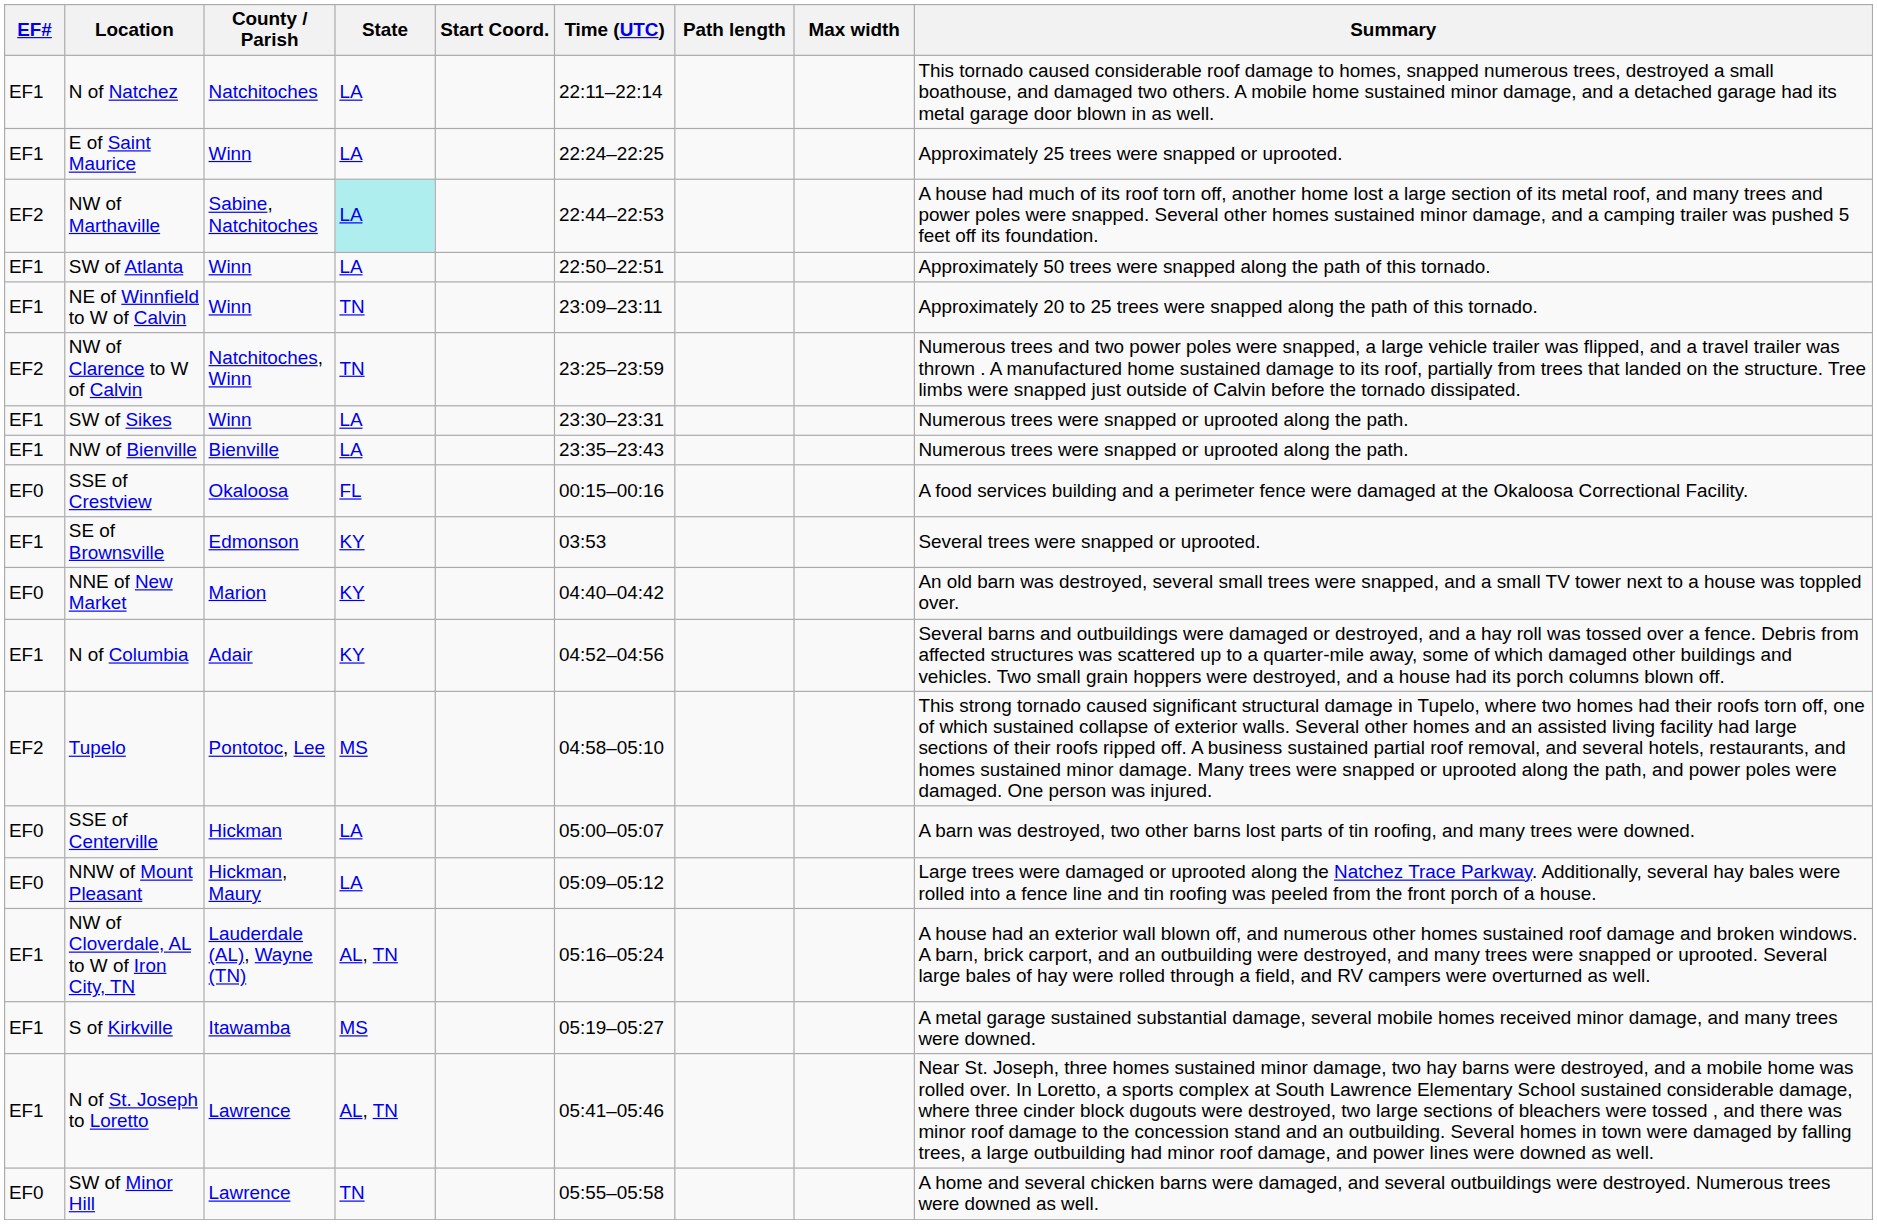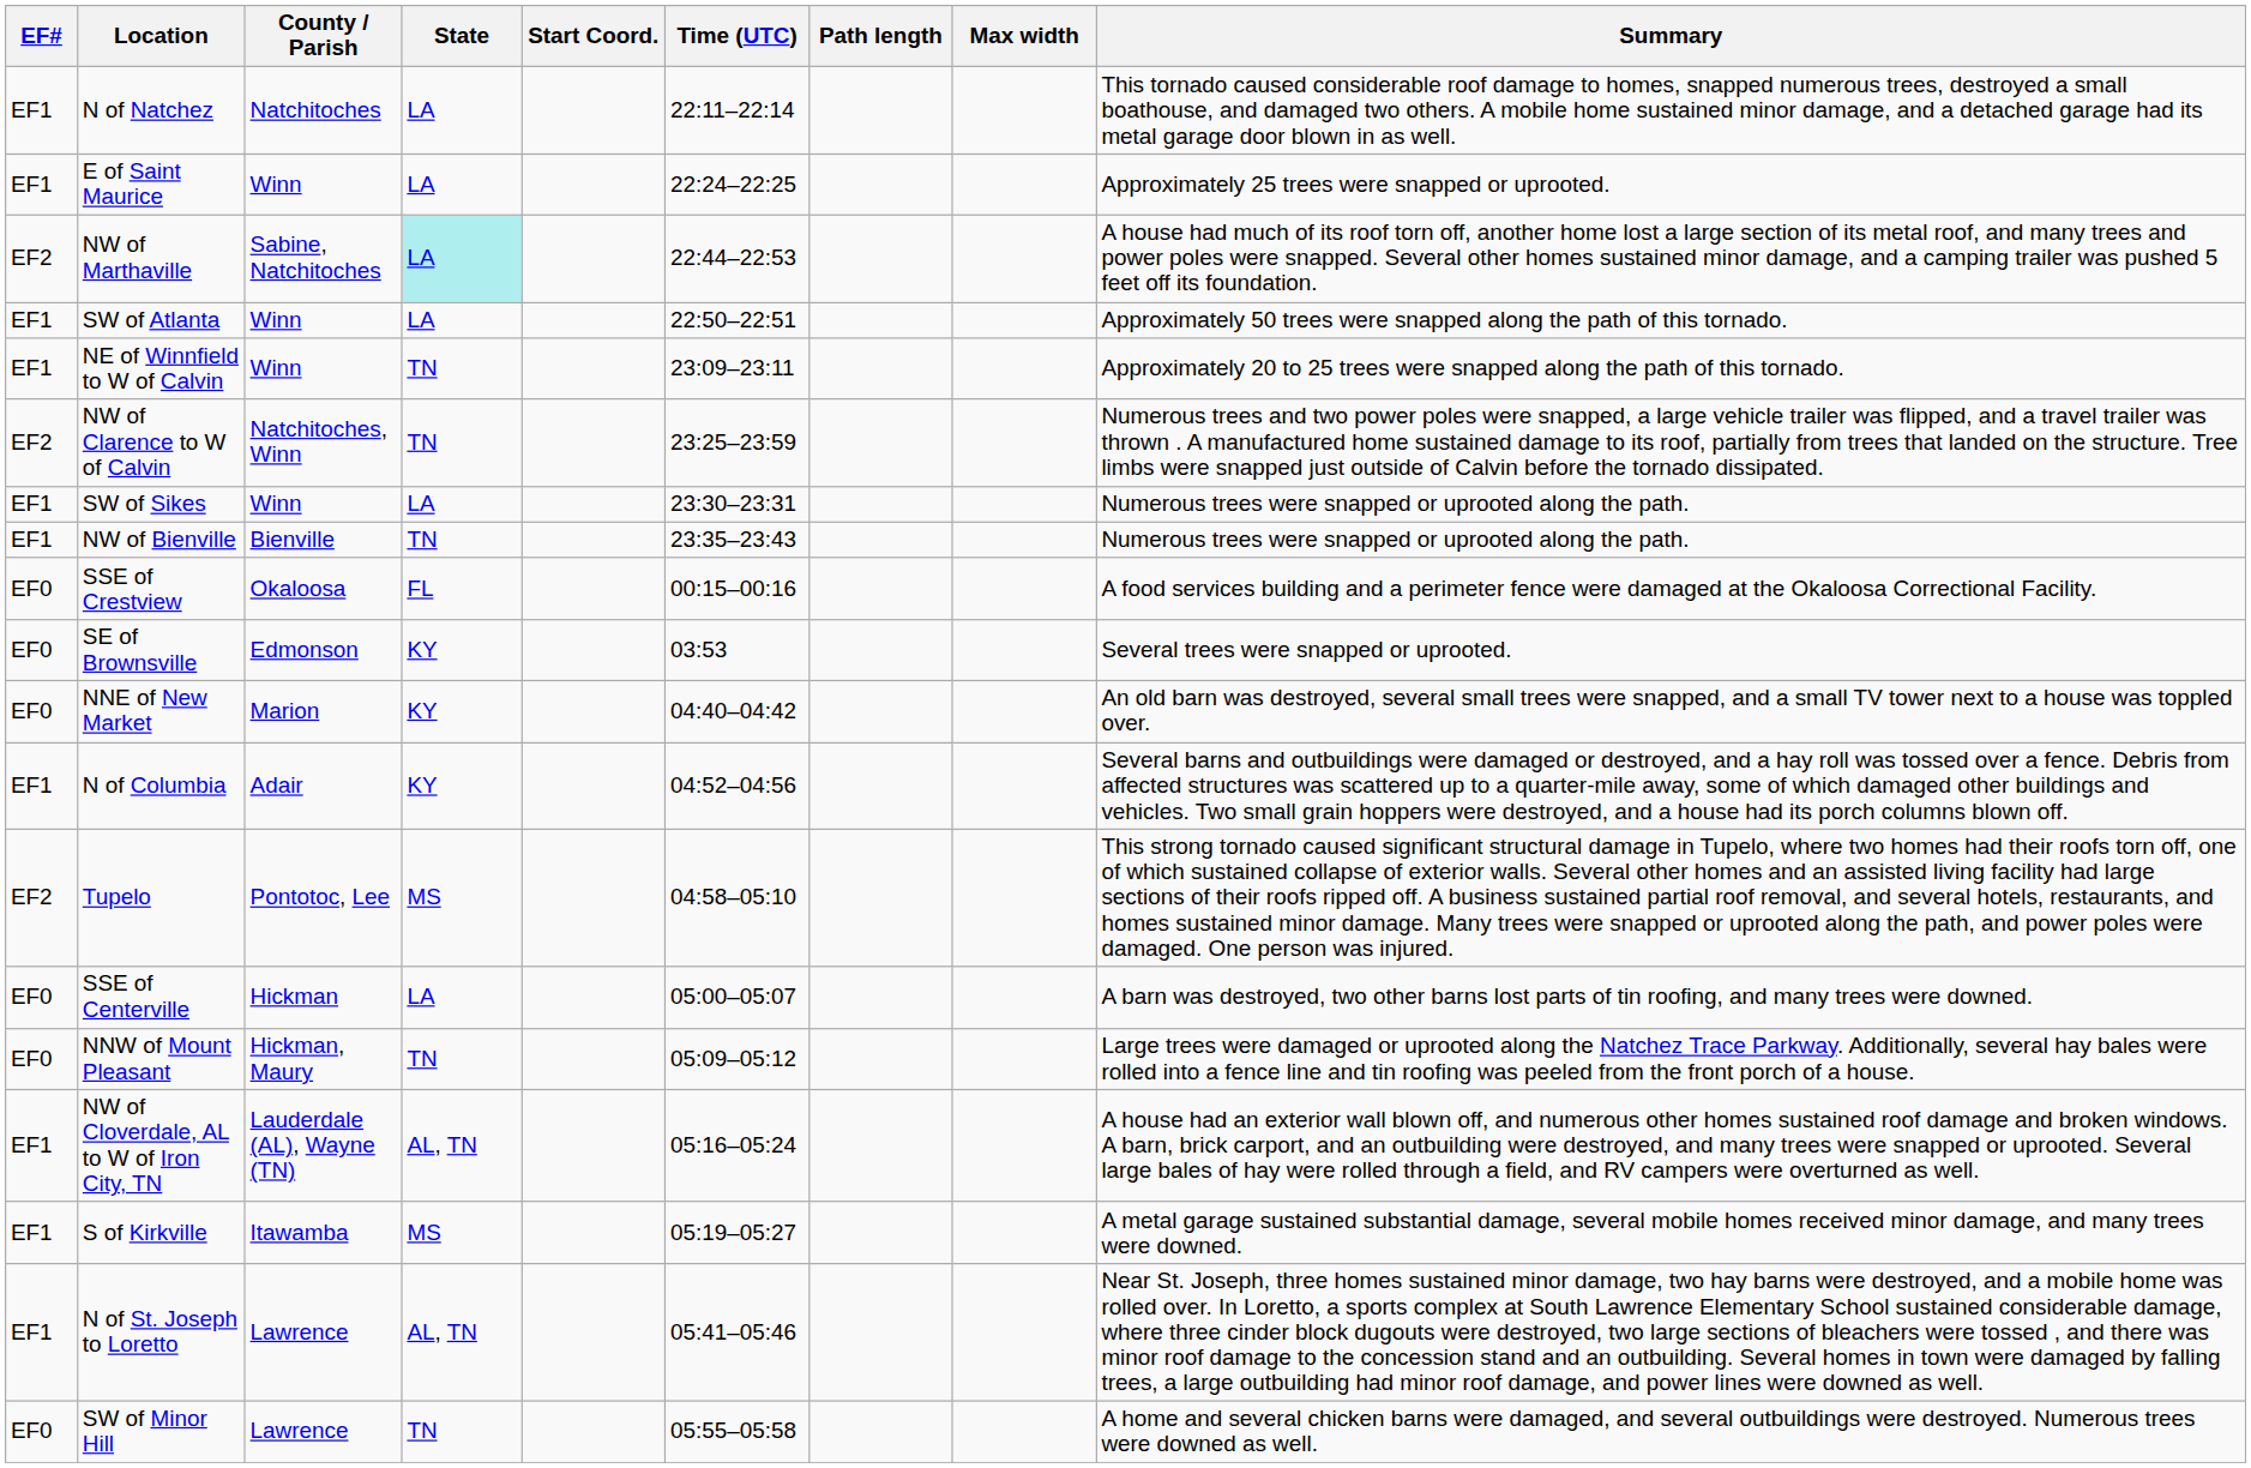 <table class="wikitable sortable" style="width:100%;">
 <tr>
 <th scope="col" style="width:3%; text-align:center;"><a href='#'>EF#</a></th>
 <th scope="col" style="width:7%; text-align:center;" class="unsortable">Location</th>
 <th scope="col" style="width:6%; text-align:center;" class="unsortable">County / Parish</th>
 <th scope="col" style="width:5%; text-align:center;">State</th>
 <th scope="col" style="width:6%; text-align:center;">Start Coord.</th>
 <th scope="col" style="width:6%; text-align:center;">Time (<a href='#'>UTC</a>)</th>
 <th scope="col" style="width:6%; text-align:center;">Path length</th>
 <th scope="col" style="width:6%; text-align:center;">Max width</th>
 <th scope="col" class="unsortable" style="width:48%; text-align:center;">Summary</th>
 </tr>
 <tr>
 <td bgcolor=>EF1</td>
 <td>N of <a href='#'>Natchez</a></td>
 <td><a href='#'>Natchitoches</a></td>
 <td><a href='#'>LA</a></td>
 <td></td>
 <td>22:11–22:14</td>
 <td></td>
 <td></td>
 <td>This tornado caused considerable roof damage to homes, snapped numerous trees, destroyed a small boathouse, and damaged two others. A mobile home sustained minor damage, and a detached garage had its metal garage door blown in as well.</td>
 </tr>
 <tr>
 <td bgcolor=>EF1</td>
 <td>E of <a href='#'>Saint Maurice</a></td>
 <td><a href='#'>Winn</a></td>
 <td><a href='#'>LA</a></td>
 <td></td>
 <td>22:24–22:25</td>
 <td></td>
 <td></td>
 <td>Approximately 25 trees were snapped or uprooted.</td>
 </tr>
 <tr>
 <td bgcolor=>EF2</td>
 <td>NW of <a href='#'>Marthaville</a></td>
 <td><a href='#'>Sabine</a>, <a href='#'>Natchitoches</a></td>
 <td style="background: paleturquoise;"><a href='#'>LA</a></td>
 <td></td>
 <td>22:44–22:53</td>
 <td></td>
 <td></td>
 <td>A house had much of its roof torn off, another home lost a large section of its metal roof, and many trees and power poles were snapped. Several other homes sustained minor damage, and a camping trailer was pushed 5 feet off its foundation.</td>
 </tr>
 <tr>
 <td bgcolor=>EF1</td>
 <td>SW of <a href='#'>Atlanta</a></td>
 <td><a href='#'>Winn</a></td>
 <td><a href='#'>LA</a></td>
 <td></td>
 <td>22:50–22:51</td>
 <td></td>
 <td></td>
 <td>Approximately 50 trees were snapped along the path of this tornado.</td>
 </tr>
 <tr>
 <td bgcolor=>EF1</td>
 <td>NE of <a href='#'>Winnfield</a> to W of <a href='#'>Calvin</a></td>
 <td><a href='#'>Winn</a></td>
 <td><a href='#'>TN</a></td>
 <td></td>
 <td>23:09–23:11</td>
 <td></td>
 <td></td>
 <td>Approximately 20 to 25 trees were snapped along the path of this tornado.</td>
 </tr>
 <tr>
 <td bgcolor=>EF2</td>
 <td>NW of <a href='#'>Clarence</a> to W of <a href='#'>Calvin</a></td>
 <td><a href='#'>Natchitoches</a>, <a href='#'>Winn</a></td>
 <td><a href='#'>TN</a></td>
 <td></td>
 <td>23:25–23:59</td>
 <td></td>
 <td></td>
 <td>Numerous trees and two power poles were snapped, a large vehicle trailer was flipped, and a travel trailer was thrown . A manufactured home sustained damage to its roof, partially from trees that landed on the structure. Tree limbs were snapped just outside of Calvin before the tornado dissipated.</td>
 </tr>
 <tr>
 <td bgcolor=>EF1</td>
 <td>SW of <a href='#'>Sikes</a></td>
 <td><a href='#'>Winn</a></td>
 <td><a href='#'>LA</a></td>
 <td></td>
 <td>23:30–23:31</td>
 <td></td>
 <td></td>
 <td>Numerous trees were snapped or uprooted along the path.</td>
 </tr>
 <tr>
 <td bgcolor=>EF1</td>
 <td>NW of <a href='#'>Bienville</a></td>
 <td><a href='#'>Bienville</a></td>
-<td><a href='#'>LA</a></td>
+<td><a href='#'>TN</a></td>
 <td></td>
 <td>23:35–23:43</td>
 <td></td>
 <td></td>
 <td>Numerous trees were snapped or uprooted along the path.</td>
 </tr>
 <tr>
 <td bgcolor=>EF0</td>
 <td>SSE of <a href='#'>Crestview</a></td>
 <td><a href='#'>Okaloosa</a></td>
 <td><a href='#'>FL</a></td>
 <td></td>
 <td>00:15–00:16</td>
 <td></td>
 <td></td>
 <td>A food services building and a perimeter fence were damaged at the Okaloosa Correctional Facility.</td>
 </tr>
 <tr>
-<td bgcolor=>EF1</td>
+<td bgcolor=>EF0</td>
 <td>SE of <a href='#'>Brownsville</a></td>
 <td><a href='#'>Edmonson</a></td>
 <td><a href='#'>KY</a></td>
 <td></td>
 <td>03:53</td>
 <td></td>
 <td></td>
 <td>Several trees were snapped or uprooted.</td>
 </tr>
 <tr>
 <td bgcolor=>EF0</td>
 <td>NNE of <a href='#'>New Market</a></td>
 <td><a href='#'>Marion</a></td>
 <td><a href='#'>KY</a></td>
 <td></td>
 <td>04:40–04:42</td>
 <td></td>
 <td></td>
 <td>An old barn was destroyed, several small trees were snapped, and a small TV tower next to a house was toppled over.</td>
 </tr>
 <tr>
 <td bgcolor=>EF1</td>
 <td>N of <a href='#'>Columbia</a></td>
 <td><a href='#'>Adair</a></td>
 <td><a href='#'>KY</a></td>
 <td></td>
 <td>04:52–04:56</td>
 <td></td>
 <td></td>
 <td>Several barns and outbuildings were damaged or destroyed, and a  hay roll was tossed over a fence. Debris from affected structures was scattered up to a quarter-mile away, some of which damaged other buildings and vehicles. Two small grain hoppers were destroyed, and a house had its porch columns blown off.</td>
 </tr>
 <tr>
 <td bgcolor=>EF2</td>
 <td><a href='#'>Tupelo</a></td>
 <td><a href='#'>Pontotoc</a>, <a href='#'>Lee</a></td>
 <td><a href='#'>MS</a></td>
 <td></td>
 <td>04:58–05:10</td>
 <td></td>
 <td></td>
 <td>This strong tornado caused significant structural damage in Tupelo, where two homes had their roofs torn off, one of which sustained collapse of exterior walls. Several other homes and an assisted living facility had large sections of their roofs ripped off. A business sustained partial roof removal, and several hotels, restaurants, and homes sustained minor damage. Many trees were snapped or uprooted along the path, and power poles were damaged. One person was injured.</td>
 </tr>
 <tr>
 <td bgcolor=>EF0</td>
 <td>SSE of <a href='#'>Centerville</a></td>
 <td><a href='#'>Hickman</a></td>
 <td><a href='#'>LA</a></td>
 <td></td>
 <td>05:00–05:07</td>
 <td></td>
 <td></td>
 <td>A barn was destroyed, two other barns lost parts of tin roofing, and many trees were downed.</td>
 </tr>
 <tr>
 <td bgcolor=>EF0</td>
 <td>NNW of <a href='#'>Mount Pleasant</a></td>
 <td><a href='#'>Hickman</a>, <a href='#'>Maury</a></td>
-<td><a href='#'>LA</a></td>
+<td><a href='#'>TN</a></td>
 <td></td>
 <td>05:09–05:12</td>
 <td></td>
 <td></td>
 <td>Large trees were damaged or uprooted along the <a href='#'>Natchez Trace Parkway</a>. Additionally, several  hay bales were rolled into a fence line and tin roofing was peeled from the front porch of a house.<br></td>
 </tr>
 <tr>
 <td bgcolor=>EF1</td>
 <td>NW of <a href='#'>Cloverdale, AL</a> to W of <a href='#'>Iron City, TN</a></td>
 <td><a href='#'>Lauderdale (AL)</a>, <a href='#'>Wayne (TN)</a></td>
 <td><a href='#'>AL</a>, <a href='#'>TN</a></td>
 <td></td>
 <td>05:16–05:24</td>
 <td></td>
 <td></td>
 <td>A house had an exterior wall blown off, and numerous other homes sustained roof damage and broken windows. A barn, brick carport, and an outbuilding were destroyed, and many trees were snapped or uprooted. Several large bales of hay were rolled through a field, and RV campers were overturned as well.</td>
 </tr>
 <tr>
 <td bgcolor=>EF1</td>
 <td>S of <a href='#'>Kirkville</a></td>
 <td><a href='#'>Itawamba</a></td>
 <td><a href='#'>MS</a></td>
 <td></td>
 <td>05:19–05:27</td>
 <td></td>
 <td></td>
 <td>A metal garage sustained substantial damage, several mobile homes received minor damage, and many trees were downed.</td>
 </tr>
 <tr>
 <td bgcolor=>EF1</td>
 <td>N of <a href='#'>St. Joseph</a> to <a href='#'>Loretto</a></td>
 <td><a href='#'>Lawrence</a></td>
 <td><a href='#'>AL</a>, <a href='#'>TN</a></td>
 <td></td>
 <td>05:41–05:46</td>
 <td></td>
 <td></td>
 <td>Near St. Joseph, three homes sustained minor damage, two hay barns were destroyed, and a mobile home was rolled over. In Loretto, a sports complex at South Lawrence Elementary School sustained considerable damage, where three cinder block dugouts were destroyed, two large sections of bleachers were tossed , and there was minor roof damage to the concession stand and an outbuilding. Several homes in town were damaged by falling trees, a large outbuilding had minor roof damage, and power lines were downed as well.</td>
 </tr>
 <tr>
 <td bgcolor=>EF0</td>
 <td>SW of <a href='#'>Minor Hill</a></td>
 <td><a href='#'>Lawrence</a></td>
 <td><a href='#'>TN</a></td>
 <td></td>
 <td>05:55–05:58</td>
 <td></td>
 <td></td>
 <td>A home and several chicken barns were damaged, and several outbuildings were destroyed. Numerous trees were downed as well.</td>
 </tr>
 <tr>
 </tr>
 </table>
